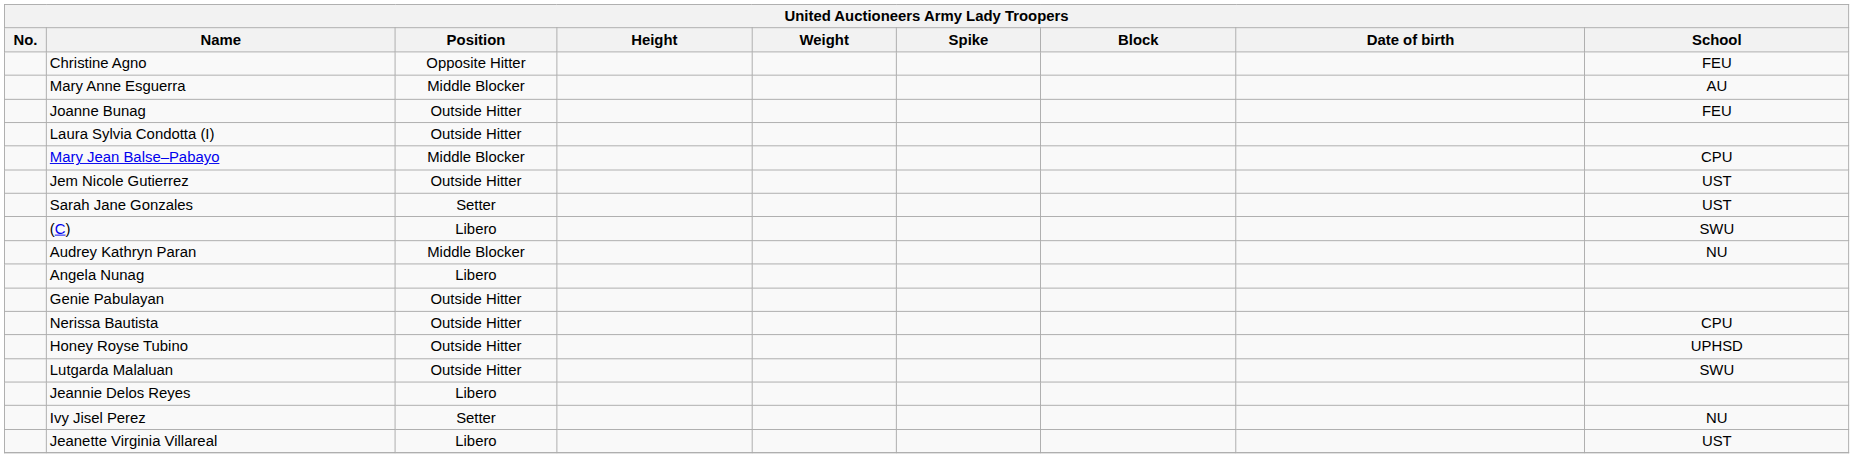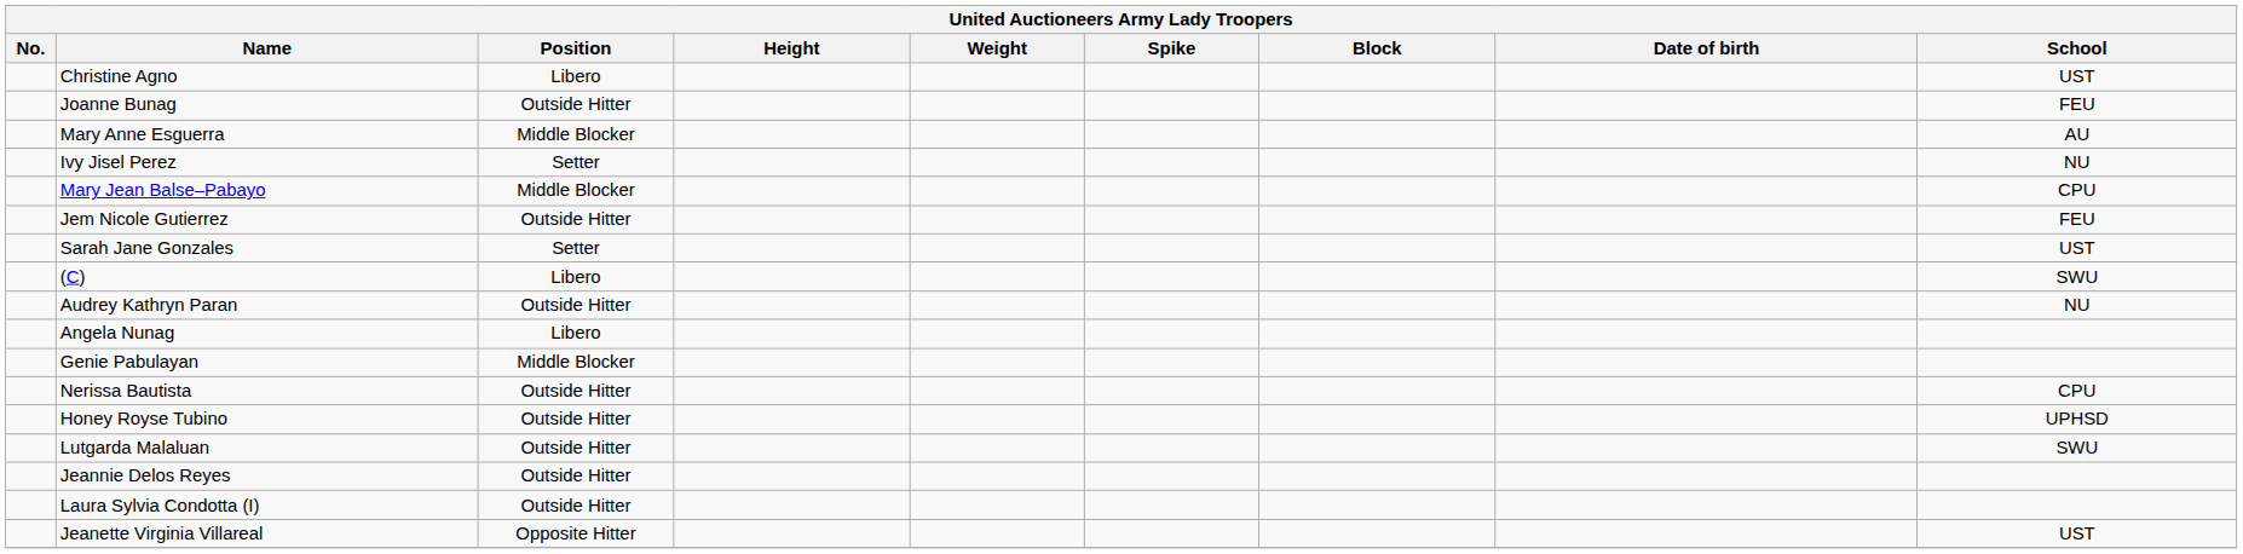 <table class="wikitable sortable" style="font-size:100%; text-align:center; width:100%;">
 <tr>
 <th style=background:ash; colspan=9><span>United Auctioneers Army Lady Troopers</span></th>
 </tr>
 <tr>
 <th style="width:2em;">No.</th>
 <th style="width:20em;">Name</th>
 <th style="width:9em;">Position</th>
 <th style="width:11em;">Height</th>
 <th style="width:8em;">Weight</th>
 <th style="width:8em;">Spike</th>
 <th style="width:11em;">Block</th>
 <th style="width:20em;">Date of birth</th>
 <th style="width:15em;">School</th>
 </tr>
 <tr>
 <td></td>
 <td style="text-align: left"> Christine Agno</td>
-<td>Opposite Hitter</td>
+<td>Libero</td>
+<td></td>
+<td></td>
+<td></td>
+<td></td>
+<td align=right></td>
+<td>UST</td>
+</tr>
+<tr>
+<td></td>
+<td style="text-align: left"> Joanne Bunag</td>
+<td>Outside Hitter</td>
 <td></td>
 <td></td>
 <td></td>
 <td></td>
 <td align=right></td>
 <td>FEU</td>
 </tr>
 <tr>
 <td></td>
 <td style="text-align: left"> Mary Anne Esguerra</td>
 <td>Middle Blocker</td>
 <td></td>
 <td></td>
 <td></td>
 <td></td>
 <td align=right></td>
 <td>AU</td>
 </tr>
 <tr>
 <td></td>
-<td style="text-align: left"> Joanne Bunag</td>
-<td>Outside Hitter</td>
+<td style="text-align: left"> Ivy Jisel Perez</td>
+<td>Setter</td>
 <td></td>
 <td></td>
 <td></td>
 <td></td>
 <td align=right></td>
-<td>FEU</td>
-</tr>
-<tr>
-<td></td>
-<td style="text-align: left"> Laura Sylvia Condotta (I)</td>
-<td>Outside Hitter</td>
-<td></td>
-<td></td>
-<td></td>
-<td></td>
-<td align=right></td>
-<td></td>
+<td>NU</td>
 </tr>
 <tr>
 <td></td>
 <td style="text-align: left"> <a href='#'>Mary Jean Balse–Pabayo</a></td>
 <td>Middle Blocker</td>
 <td></td>
 <td></td>
 <td></td>
 <td></td>
 <td align=right></td>
 <td>CPU</td>
 </tr>
 <tr>
 <td></td>
 <td style="text-align: left"> Jem Nicole Gutierrez</td>
 <td>Outside Hitter</td>
 <td></td>
 <td></td>
 <td></td>
 <td></td>
 <td align=right></td>
-<td>UST</td>
+<td>FEU</td>
 </tr>
 <tr>
 <td></td>
 <td style="text-align: left"> Sarah Jane Gonzales</td>
 <td>Setter</td>
 <td></td>
 <td></td>
 <td></td>
 <td></td>
 <td align=right></td>
 <td>UST</td>
 </tr>
 <tr>
 <td></td>
 <td style="text-align: left">   (<a href='#'>C</a>)</td>
 <td>Libero</td>
 <td></td>
 <td></td>
 <td></td>
 <td></td>
 <td align=right></td>
 <td>SWU</td>
 </tr>
 <tr>
 <td></td>
 <td style="text-align: left"> Audrey Kathryn Paran</td>
-<td>Middle Blocker</td>
+<td>Outside Hitter</td>
 <td></td>
 <td></td>
 <td></td>
 <td></td>
 <td></td>
 <td>NU</td>
 </tr>
 <tr>
 <td></td>
 <td style="text-align: left"> Angela Nunag</td>
 <td>Libero</td>
 <td></td>
 <td></td>
 <td></td>
 <td></td>
 <td align=right></td>
 <td></td>
 </tr>
 <tr>
 <td></td>
 <td style="text-align: left"> Genie Pabulayan</td>
-<td>Outside Hitter</td>
+<td>Middle Blocker</td>
 <td></td>
 <td></td>
 <td></td>
 <td></td>
 <td align=right></td>
 <td></td>
 </tr>
 <tr>
 <td></td>
 <td style="text-align: left"> Nerissa Bautista</td>
 <td>Outside Hitter</td>
 <td></td>
 <td></td>
 <td></td>
 <td></td>
 <td align=right></td>
 <td>CPU</td>
 </tr>
 <tr>
 <td></td>
 <td style="text-align: left"> Honey Royse Tubino</td>
 <td>Outside Hitter</td>
 <td></td>
 <td></td>
 <td></td>
 <td></td>
 <td align=right></td>
 <td>UPHSD</td>
 </tr>
 <tr>
 <td></td>
 <td style="text-align: left"> Lutgarda Malaluan</td>
 <td>Outside Hitter</td>
 <td></td>
 <td></td>
 <td></td>
 <td></td>
 <td align=right></td>
 <td>SWU</td>
 </tr>
 <tr>
 <td></td>
 <td style="text-align: left"> Jeannie Delos Reyes</td>
-<td>Libero</td>
+<td>Outside Hitter</td>
 <td></td>
 <td></td>
 <td></td>
 <td></td>
 <td align=right></td>
 <td></td>
 </tr>
 <tr>
 <td></td>
-<td style="text-align: left"> Ivy Jisel Perez</td>
-<td>Setter</td>
+<td style="text-align: left"> Laura Sylvia Condotta (I)</td>
+<td>Outside Hitter</td>
 <td></td>
 <td></td>
 <td></td>
 <td></td>
 <td align=right></td>
-<td>NU</td>
+<td></td>
 </tr>
 <tr>
 <td></td>
 <td style="text-align: left"> Jeanette Virginia Villareal</td>
-<td>Libero</td>
+<td>Opposite Hitter</td>
 <td></td>
 <td></td>
 <td></td>
 <td></td>
 <td align=right></td>
 <td>UST</td>
 </tr>
 <tr>
 </tr>
 </table>
